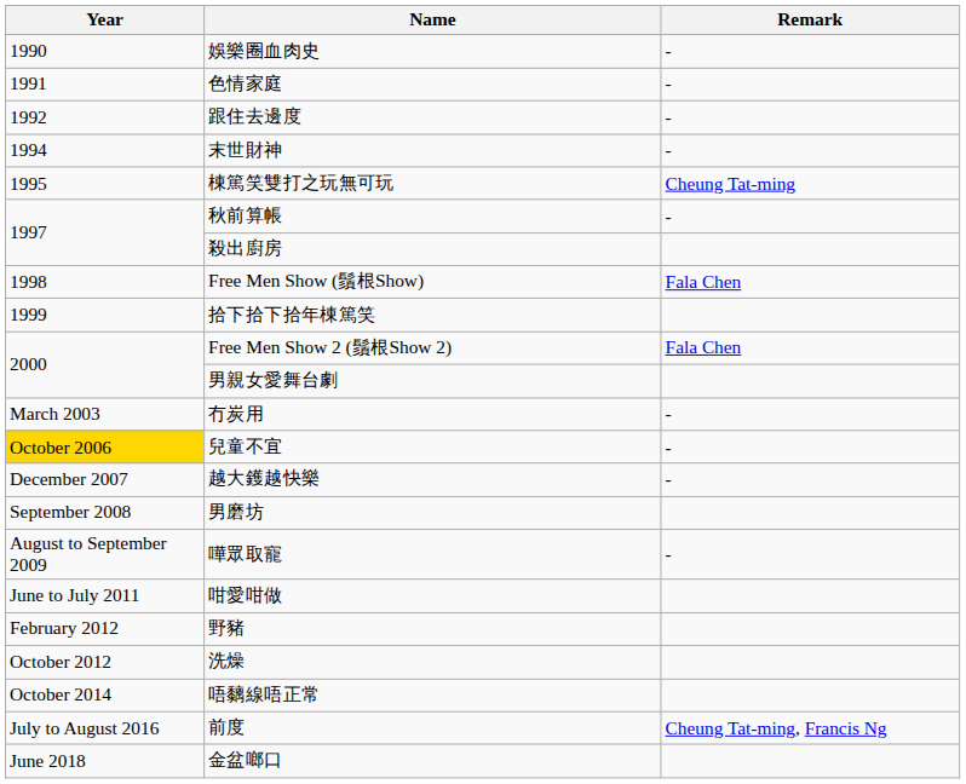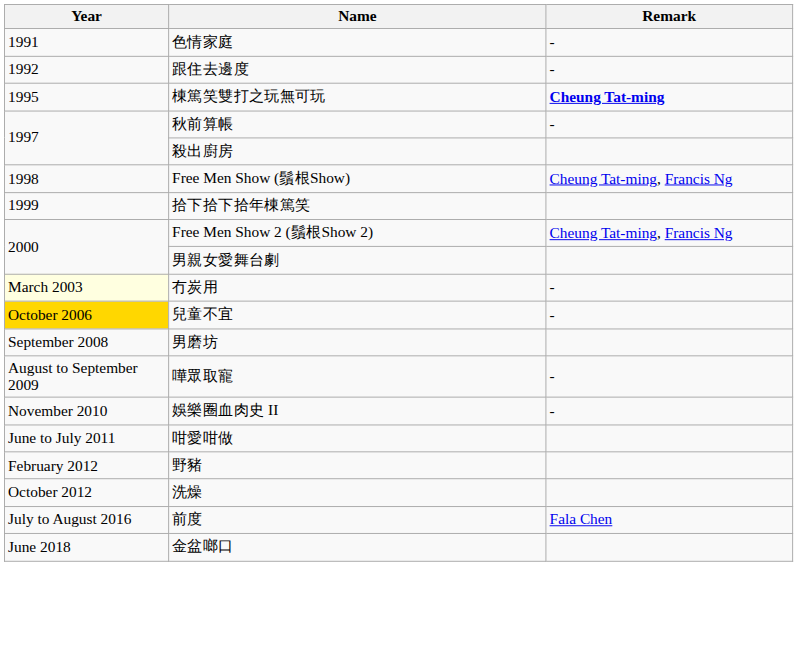 <table class="wikitable" width="65%">
 <tr>
 <th style="width:10%">Year</th>
 <th style="width:23%">Name</th>
 <th style="width:15%">Remark</th>
-</tr>
-<tr>
-<td>1990</td>
-<td>娛樂圈血肉史</td>
-<td>-</td>
 </tr>
 <tr>
 <td>1991</td>
 <td>色情家庭</td>
 <td>-</td>
 </tr>
 <tr>
 <td>1992</td>
 <td>跟住去邊度</td>
 <td>-</td>
 </tr>
 <tr>
-<td>1994</td>
-<td>末世財神</td>
-<td>-</td>
-</tr>
-<tr>
 <td>1995</td>
 <td>棟篤笑雙打之玩無可玩</td>
-<td><a href='#'>Cheung Tat-ming</a></td>
+<td><strong><a href='#'>Cheung Tat-ming</a></strong></td>
 </tr>
 <tr>
 <td rowspan="2">1997</td>
 <td>秋前算帳</td>
 <td>-</td>
 </tr>
 <tr>
 <td>殺出廚房</td>
 <td></td>
 </tr>
 <tr>
 <td>1998</td>
 <td>Free Men Show (鬚根Show)</td>
-<td><a href='#'>Fala Chen</a></td>
+<td><a href='#'>Cheung Tat-ming</a>, <a href='#'>Francis Ng</a></td>
 </tr>
 <tr>
 <td>1999</td>
 <td>拾下拾下拾年棟篤笑</td>
 <td></td>
 </tr>
 <tr>
 <td rowspan="2">2000</td>
 <td>Free Men Show 2 (鬚根Show 2)</td>
-<td><a href='#'>Fala Chen</a></td>
+<td><a href='#'>Cheung Tat-ming</a>, <a href='#'>Francis Ng</a></td>
 </tr>
 <tr>
 <td>男親女愛舞台劇</td>
 <td></td>
 </tr>
 <tr>
-<td>March 2003</td>
+<td style="background: lightyellow;">March 2003</td>
 <td>冇炭用</td>
 <td>-</td>
 </tr>
 <tr>
 <td style="background: gold;">October 2006</td>
 <td>兒童不宜</td>
-<td>-</td>
-</tr>
-<tr>
-<td>December 2007</td>
-<td>越大鑊越快樂</td>
 <td>-</td>
 </tr>
 <tr>
 <td>September 2008</td>
 <td>男磨坊</td>
 <td></td>
 </tr>
 <tr>
 <td>August to September 2009</td>
 <td>嘩眾取寵</td>
+<td>-</td>
+</tr>
+<tr>
+<td>November 2010</td>
+<td>娛樂圈血肉史 II</td>
 <td>-</td>
 </tr>
 <tr>
 <td>June to July 2011</td>
 <td>咁愛咁做</td>
 <td></td>
 </tr>
 <tr>
 <td>February 2012</td>
 <td>野豬</td>
 <td></td>
 </tr>
 <tr>
 <td>October 2012</td>
 <td>洗燥</td>
 <td></td>
 </tr>
 <tr>
-<td>October 2014</td>
-<td>唔黐線唔正常</td>
-<td></td>
-</tr>
-<tr>
 <td>July to August 2016</td>
 <td>前度</td>
-<td><a href='#'>Cheung Tat-ming</a>, <a href='#'>Francis Ng</a></td>
+<td><a href='#'>Fala Chen</a></td>
 </tr>
 <tr>
 <td>June 2018</td>
 <td>金盆啷口</td>
 <td></td>
 </tr>
 </table>
